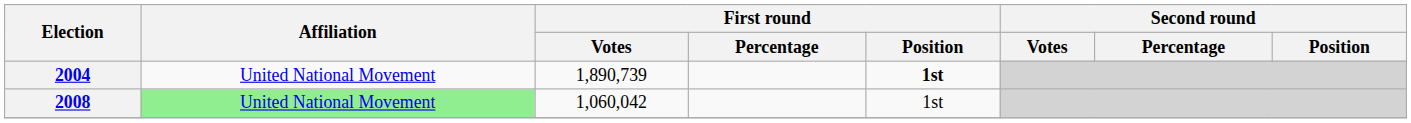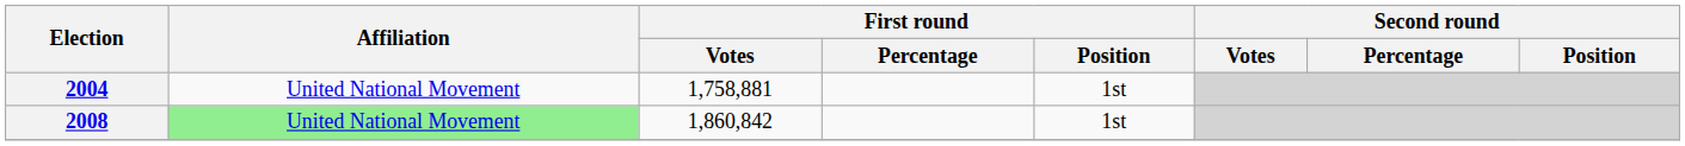 <table class=wikitable width=100%>
 <tr>
 <th rowspan=2>Election</th>
 <th rowspan=2>Affiliation</th>
 <th colspan=3>First round</th>
 <th colspan=3>Second round</th>
 </tr>
 <tr>
 <th>Votes</th>
 <th>Percentage</th>
 <th>Position</th>
 <th>Votes</th>
 <th>Percentage</th>
 <th>Position</th>
 </tr>
 <tr align=center>
 <th><a href='#'>2004</a></th>
 <td><a href='#'>United National Movement</a></td>
-<td>1,890,739</td>
+<td>1,758,881</td>
 <td></td>
-<td><strong>1st</strong></td>
+<td>1st</td>
 <td bgcolor=lightgrey colspan=3></td>
 </tr>
 <tr align=center>
 <th><a href='#'>2008</a></th>
 <td style="background: lightgreen;"><a href='#'>United National Movement</a></td>
-<td>1,060,042</td>
+<td>1,860,842</td>
 <td></td>
 <td>1st</td>
 <td bgcolor=lightgrey colspan=3></td>
 </tr>
 <tr>
 </tr>
 </table>
